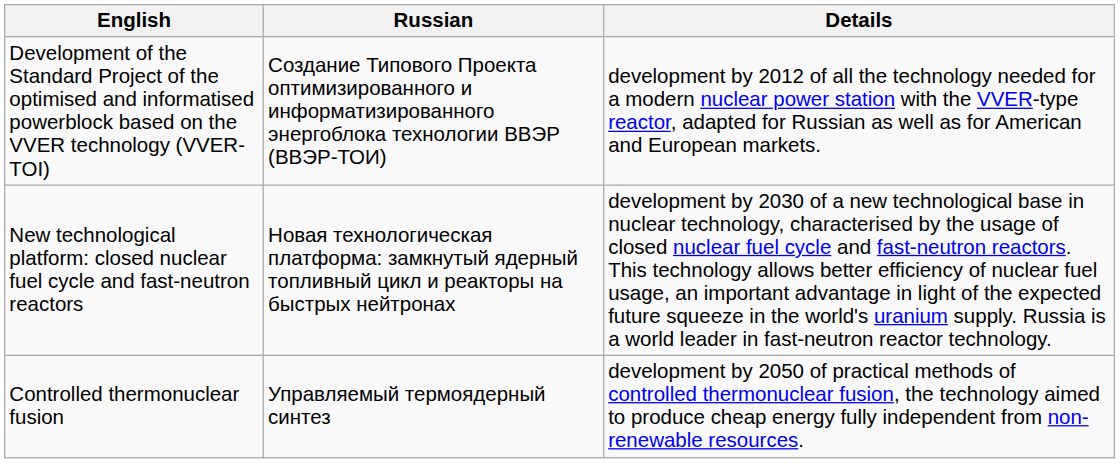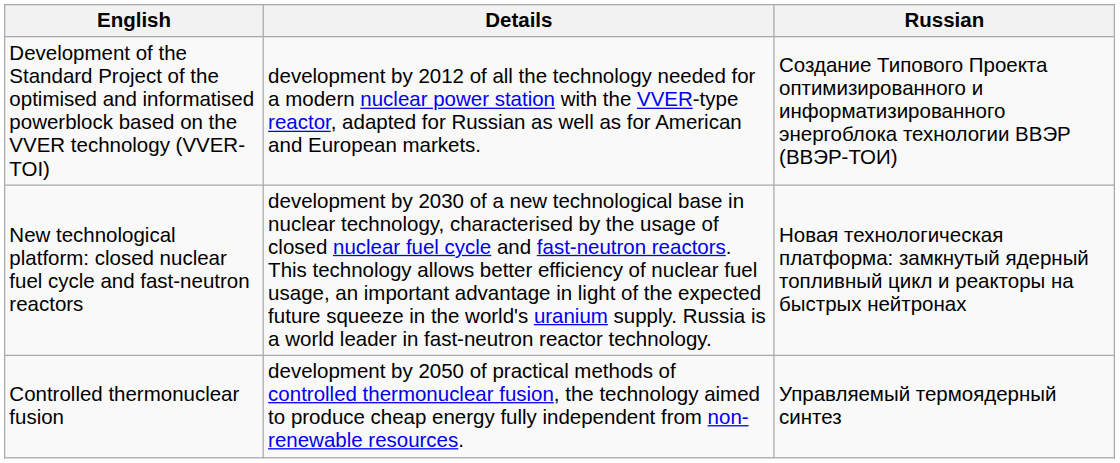 <table class="wikitable">
 <tr>
 <th>English</th>
+<th>Details</th>
 <th>Russian</th>
-<th>Details</th>
 </tr>
 <tr>
 <td>Development of the Standard Project of the optimised and informatised powerblock based on the VVER technology (VVER-TOI)</td>
+<td>development by 2012 of all the technology needed for a modern <a href='#'>nuclear power station</a> with the <a href='#'>VVER</a>-type <a href='#'>reactor</a>, adapted for Russian as well as for American and European markets.</td>
 <td>Создание Типового Проекта оптимизированного и информатизированного энергоблока технологии ВВЭР (ВВЭР-ТОИ)</td>
-<td>development by 2012 of all the technology needed for a modern <a href='#'>nuclear power station</a> with the <a href='#'>VVER</a>-type <a href='#'>reactor</a>, adapted for Russian as well as for American and European markets.</td>
 </tr>
 <tr>
 <td>New technological platform: closed nuclear fuel cycle and fast-neutron reactors</td>
+<td>development by 2030 of a new technological base in nuclear technology, characterised by the usage of closed <a href='#'>nuclear fuel cycle</a> and <a href='#'>fast-neutron reactors</a>. This technology allows better efficiency of nuclear fuel usage, an important advantage in light of the expected future squeeze in the world's <a href='#'>uranium</a> supply. Russia is a world leader in fast-neutron reactor technology.</td>
 <td>Новая технологическая платформа: замкнутый ядерный топливный цикл и реакторы на быстрых нейтронах</td>
-<td>development by 2030 of a new technological base in nuclear technology, characterised by the usage of closed <a href='#'>nuclear fuel cycle</a> and <a href='#'>fast-neutron reactors</a>. This technology allows better efficiency of nuclear fuel usage, an important advantage in light of the expected future squeeze in the world's <a href='#'>uranium</a> supply. Russia is a world leader in fast-neutron reactor technology.</td>
 </tr>
 <tr>
 <td>Controlled thermonuclear fusion</td>
+<td>development by 2050 of practical methods of <a href='#'>controlled thermonuclear fusion</a>, the technology aimed to produce cheap energy fully independent from <a href='#'>non-renewable resources</a>.</td>
 <td>Управляемый термоядерный синтез</td>
-<td>development by 2050 of practical methods of <a href='#'>controlled thermonuclear fusion</a>, the technology aimed to produce cheap energy fully independent from <a href='#'>non-renewable resources</a>.</td>
 </tr>
 </table>
